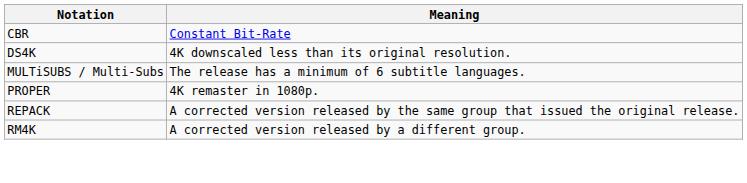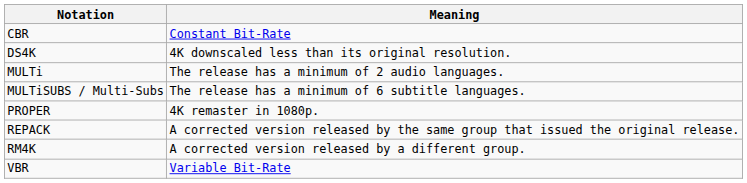 <table class="wikitable">
 <tr>
 <th>Notation</th>
 <th>Meaning</th>
 </tr>
 <tr>
 <td>CBR</td>
 <td><a href='#'>Constant Bit-Rate</a></td>
 </tr>
 <tr>
 <td>DS4K</td>
 <td>4K downscaled less than its original resolution.</td>
+</tr>
+<tr>
+<td>MULTi</td>
+<td>The release has a minimum of 2 audio languages.</td>
 </tr>
 <tr>
 <td>MULTiSUBS / Multi-Subs</td>
 <td>The release has a minimum of 6 subtitle languages.</td>
 </tr>
 <tr>
 <td>PROPER</td>
 <td>4K remaster in 1080p.</td>
 </tr>
 <tr>
 <td>REPACK</td>
 <td>A corrected version released by the same group that issued the original release.</td>
 </tr>
 <tr>
 <td>RM4K</td>
 <td>A corrected version released by a different group.</td>
 </tr>
+<tr>
+<td>VBR</td>
+<td><a href='#'>Variable Bit-Rate</a></td>
+</tr>
 </table>
